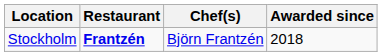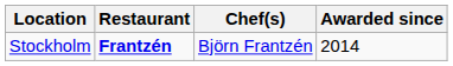 <table class="wikitable sortable">
 <tr>
 <th scope="col">Location</th>
 <th scope="col">Restaurant</th>
 <th scope="col">Chef(s)</th>
 <th scope="col">Awarded since</th>
 </tr>
 <tr>
 <td><a href='#'>Stockholm</a></td>
 <td><strong><a href='#'>Frantzén</a></strong></td>
 <td><a href='#'>Björn Frantzén</a></td>
-<td>2018</td>
+<td>2014</td>
 </tr>
 </table>
